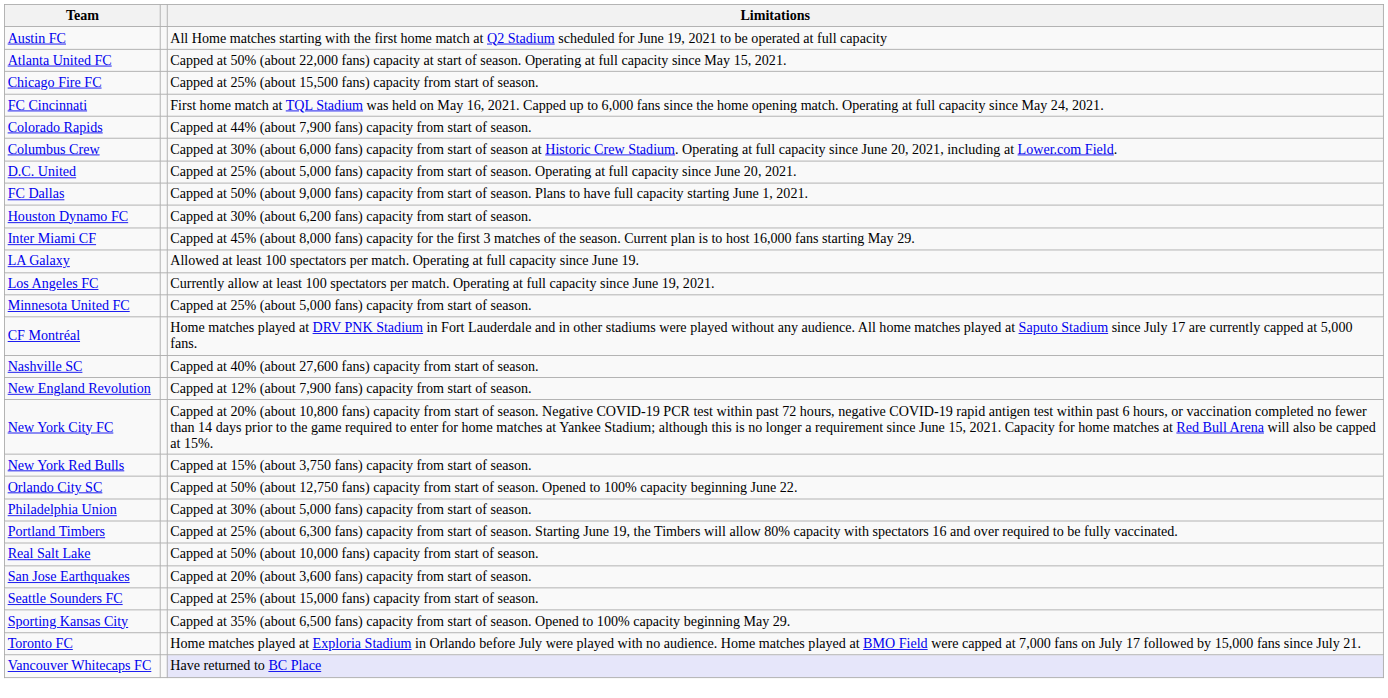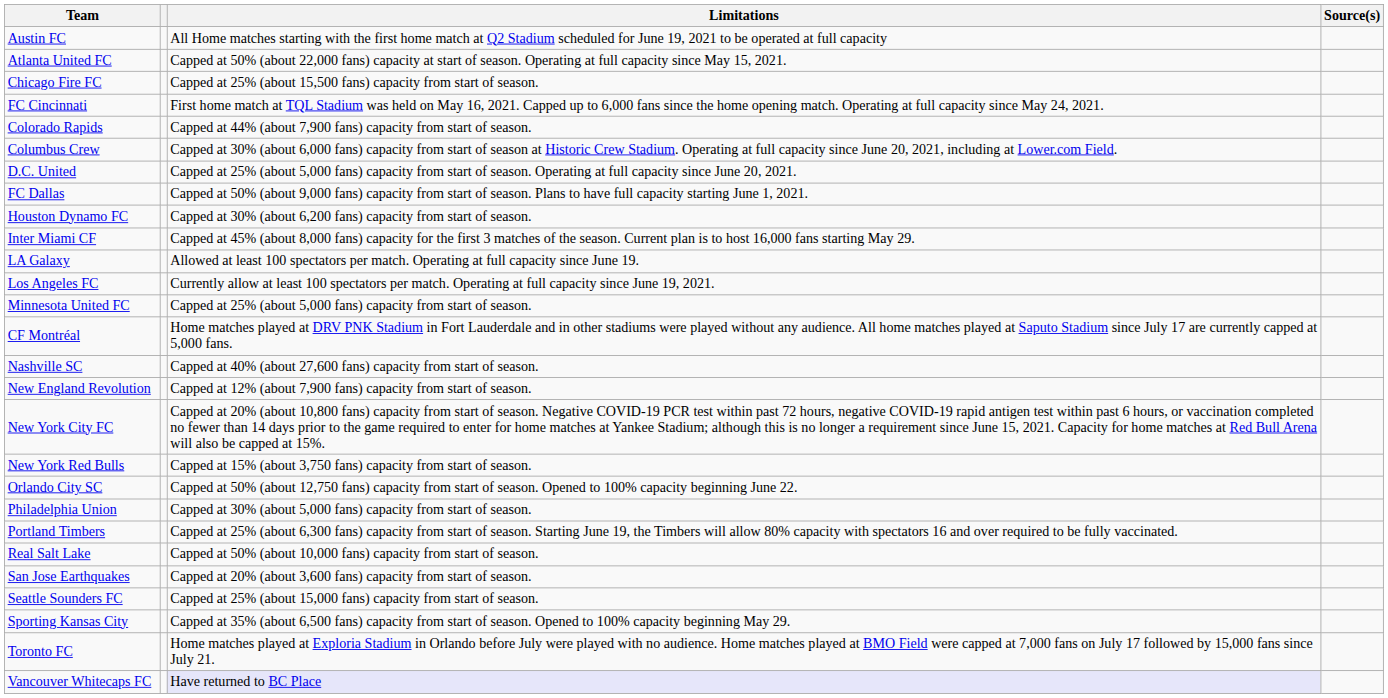 <table class="wikitable sortable">
 <tr>
 <th width=170>Team</th>
 <th></th>
 <th>Limitations</th>
+<th>Source(s)</th>
 </tr>
 <tr>
 <td><a href='#'>Austin FC</a></td>
 <td></td>
 <td>All Home matches starting with the first home match at <a href='#'>Q2 Stadium</a> scheduled for June 19, 2021 to be operated at full capacity</td>
+<td></td>
 </tr>
 <tr>
 <td><a href='#'>Atlanta United FC</a></td>
 <td></td>
 <td>Capped at 50% (about 22,000 fans) capacity at start of season. Operating at full capacity since May 15, 2021.</td>
+<td></td>
 </tr>
 <tr>
 <td><a href='#'>Chicago Fire FC</a></td>
 <td></td>
 <td>Capped at 25% (about 15,500 fans) capacity from start of season.</td>
+<td></td>
 </tr>
 <tr>
 <td><a href='#'>FC Cincinnati</a></td>
 <td></td>
 <td>First home match at <a href='#'>TQL Stadium</a> was held on May 16, 2021. Capped up to 6,000 fans since the home opening match. Operating at full capacity since May 24, 2021.</td>
+<td></td>
 </tr>
 <tr>
 <td><a href='#'>Colorado Rapids</a></td>
 <td></td>
 <td>Capped at 44% (about 7,900 fans) capacity from start of season.</td>
+<td></td>
 </tr>
 <tr>
 <td><a href='#'>Columbus Crew</a></td>
 <td></td>
 <td>Capped at 30% (about 6,000 fans) capacity from start of season at <a href='#'>Historic Crew Stadium</a>. Operating at full capacity since June 20, 2021, including at <a href='#'>Lower.com Field</a>.</td>
+<td></td>
 </tr>
 <tr>
 <td><a href='#'>D.C. United</a></td>
 <td></td>
 <td>Capped at 25% (about 5,000 fans) capacity from start of season. Operating at full capacity since June 20, 2021.</td>
+<td></td>
 </tr>
 <tr>
 <td><a href='#'>FC Dallas</a></td>
 <td></td>
 <td>Capped at 50% (about 9,000 fans) capacity from start of season. Plans to have full capacity starting June 1, 2021.</td>
+<td></td>
 </tr>
 <tr>
 <td><a href='#'>Houston Dynamo FC</a></td>
 <td></td>
 <td>Capped at 30% (about 6,200 fans) capacity from start of season.</td>
+<td></td>
 </tr>
 <tr>
 <td><a href='#'>Inter Miami CF</a></td>
 <td></td>
 <td>Capped at 45% (about 8,000 fans) capacity for the first 3 matches of the season. Current plan is to host 16,000 fans starting May 29.</td>
+<td></td>
 </tr>
 <tr>
 <td><a href='#'>LA Galaxy</a></td>
 <td></td>
 <td>Allowed at least 100 spectators per match. Operating at full capacity since June 19.</td>
+<td></td>
 </tr>
 <tr>
 <td><a href='#'>Los Angeles FC</a></td>
 <td></td>
 <td>Currently allow at least 100 spectators per match. Operating at full capacity since June 19, 2021.</td>
+<td></td>
 </tr>
 <tr>
 <td><a href='#'>Minnesota United FC</a></td>
 <td></td>
 <td>Capped at 25% (about 5,000 fans) capacity from start of season.</td>
+<td></td>
 </tr>
 <tr>
 <td><a href='#'>CF Montréal</a></td>
 <td></td>
 <td>Home matches played at <a href='#'>DRV PNK Stadium</a> in Fort Lauderdale and in other stadiums were played without any audience. All home matches played at <a href='#'>Saputo Stadium</a> since July 17 are currently capped at 5,000 fans.</td>
+<td></td>
 </tr>
 <tr>
 <td><a href='#'>Nashville SC</a></td>
 <td></td>
 <td>Capped at 40% (about 27,600 fans) capacity from start of season.</td>
+<td></td>
 </tr>
 <tr>
 <td><a href='#'>New England Revolution</a></td>
 <td></td>
 <td>Capped at 12% (about 7,900 fans) capacity from start of season.</td>
+<td></td>
 </tr>
 <tr>
 <td><a href='#'>New York City FC</a></td>
 <td></td>
 <td>Capped at 20% (about 10,800 fans) capacity from start of season. Negative COVID-19 PCR test within past 72 hours, negative COVID-19 rapid antigen test within past 6 hours, or vaccination completed no fewer than 14 days prior to the game required to enter for home matches at Yankee Stadium; although this is no longer a requirement since June 15, 2021. Capacity for home matches at <a href='#'>Red Bull Arena</a> will also be capped at 15%.</td>
+<td></td>
 </tr>
 <tr>
 <td><a href='#'>New York Red Bulls</a></td>
 <td></td>
 <td>Capped at 15% (about 3,750 fans) capacity from start of season.</td>
+<td></td>
 </tr>
 <tr>
 <td><a href='#'>Orlando City SC</a></td>
 <td></td>
 <td>Capped at 50% (about 12,750 fans) capacity from start of season. Opened to 100% capacity beginning June 22.</td>
+<td></td>
 </tr>
 <tr>
 <td><a href='#'>Philadelphia Union</a></td>
 <td></td>
 <td>Capped at 30% (about 5,000 fans) capacity from start of season.</td>
+<td></td>
 </tr>
 <tr>
 <td><a href='#'>Portland Timbers</a></td>
 <td></td>
 <td>Capped at 25% (about 6,300 fans) capacity from start of season. Starting June 19, the Timbers will allow 80% capacity with spectators 16 and over required to be fully vaccinated.</td>
+<td></td>
 </tr>
 <tr>
 <td><a href='#'>Real Salt Lake</a></td>
 <td></td>
 <td>Capped at 50% (about 10,000 fans) capacity from start of season.</td>
+<td></td>
 </tr>
 <tr>
 <td><a href='#'>San Jose Earthquakes</a></td>
 <td></td>
 <td>Capped at 20% (about 3,600 fans) capacity from start of season.</td>
+<td></td>
 </tr>
 <tr>
 <td><a href='#'>Seattle Sounders FC</a></td>
 <td></td>
 <td>Capped at 25% (about 15,000 fans) capacity from start of season.</td>
+<td></td>
 </tr>
 <tr>
 <td><a href='#'>Sporting Kansas City</a></td>
 <td></td>
 <td>Capped at 35% (about 6,500 fans) capacity from start of season. Opened to 100% capacity beginning May 29.</td>
+<td></td>
 </tr>
 <tr>
 <td><a href='#'>Toronto FC</a></td>
 <td></td>
 <td>Home matches played at <a href='#'>Exploria Stadium</a> in Orlando before July were played with no audience. Home matches played at <a href='#'>BMO Field</a> were capped at 7,000 fans on July 17 followed by 15,000 fans since July 21.</td>
+<td></td>
 </tr>
 <tr>
 <td><a href='#'>Vancouver Whitecaps FC</a></td>
 <td></td>
 <td style="background: lavender;">Have returned to <a href='#'>BC Place</a></td>
+<td></td>
 </tr>
 </table>
